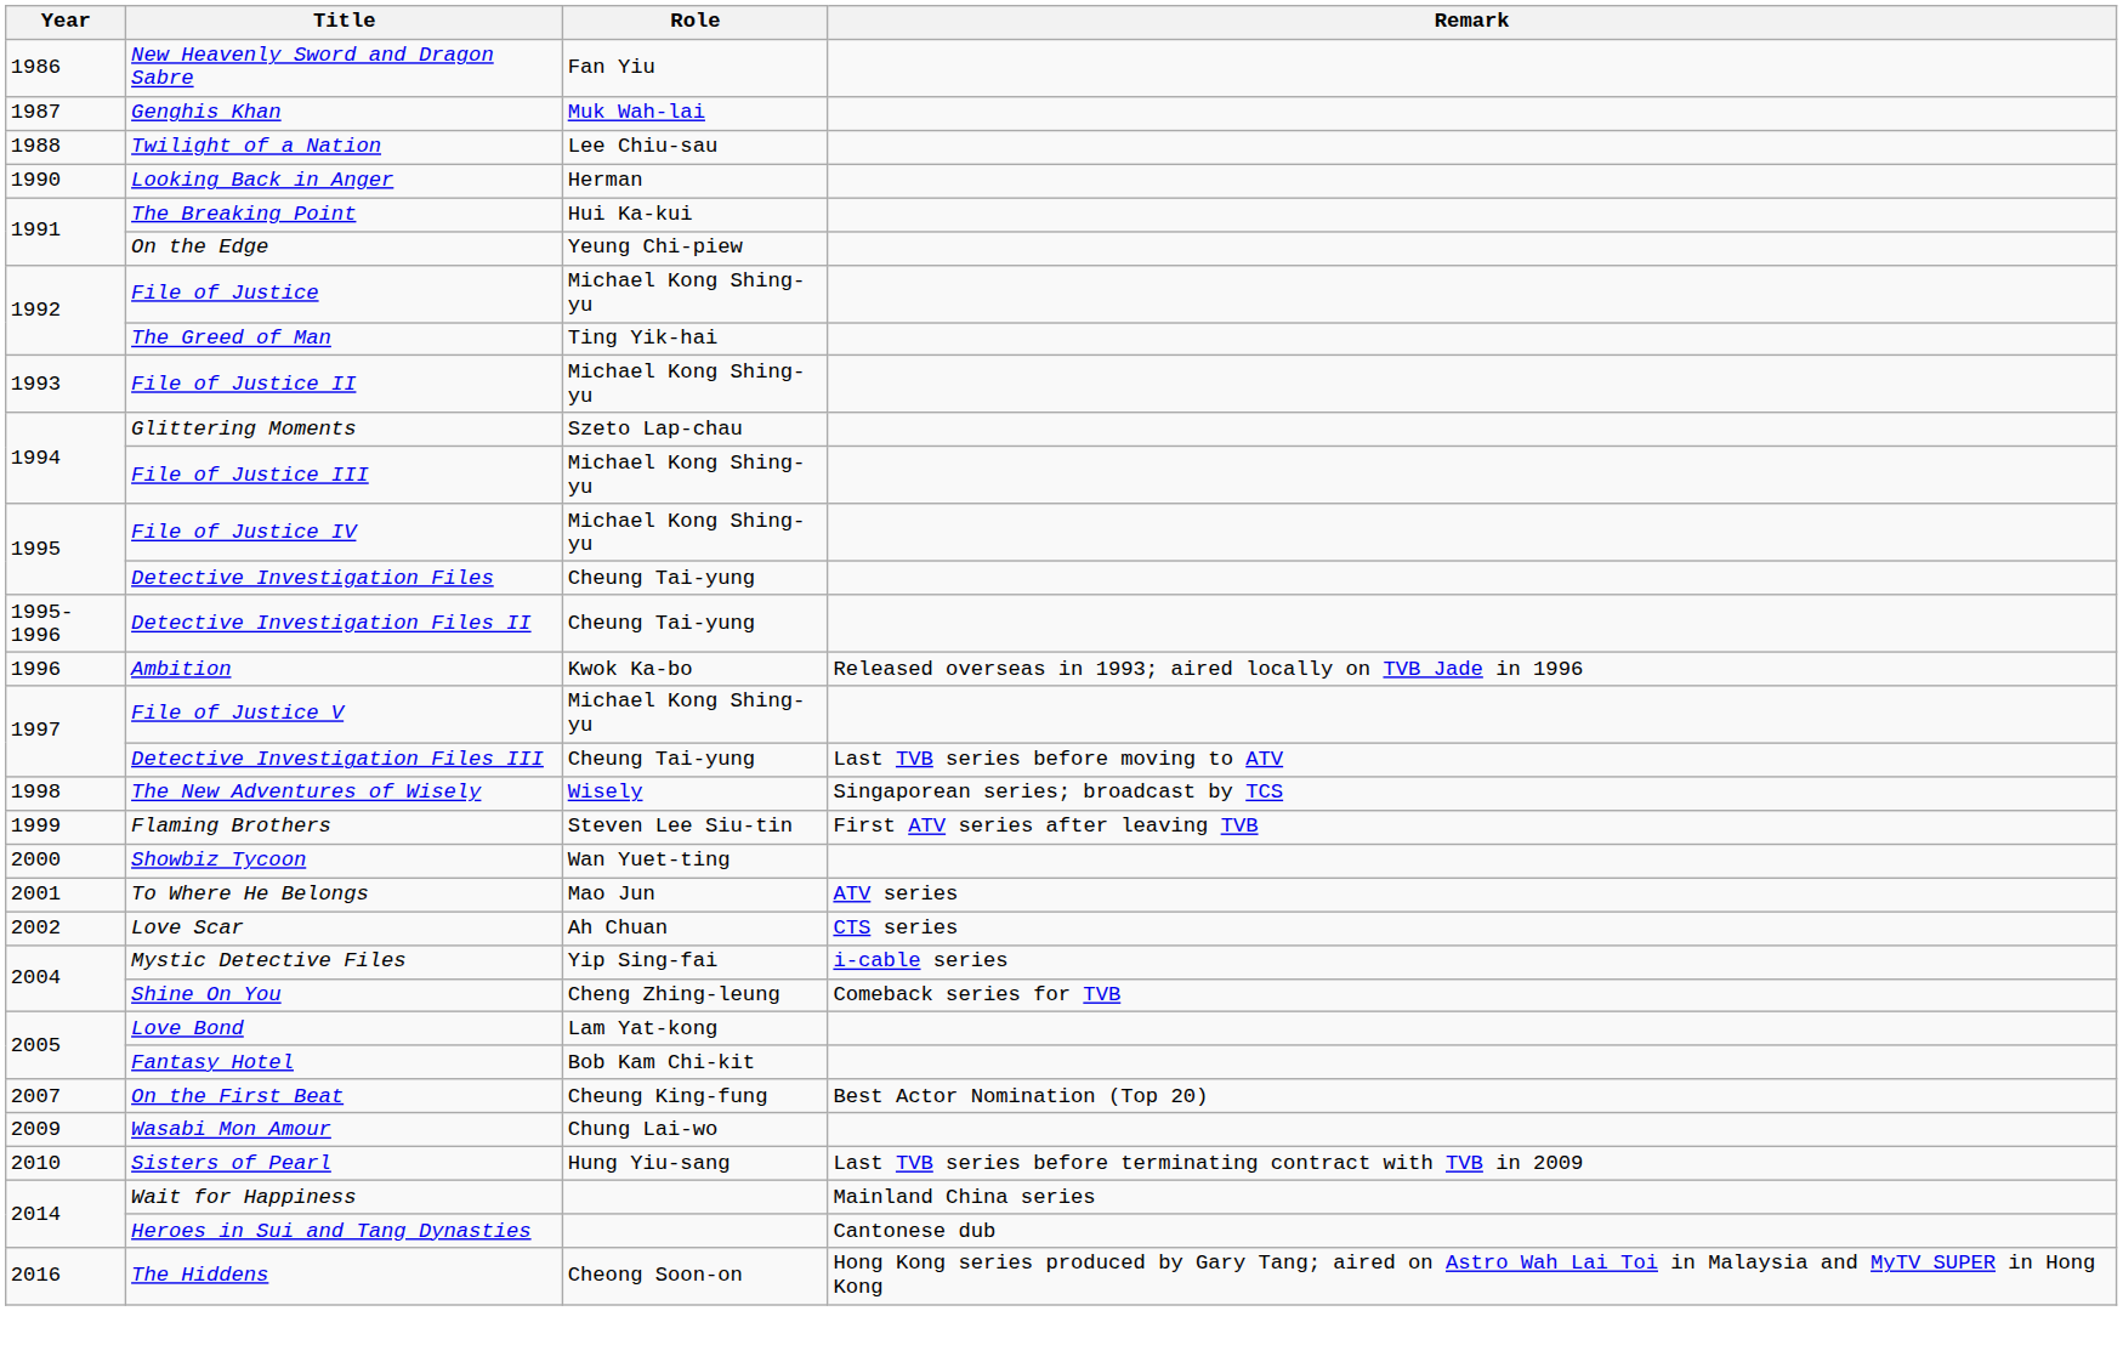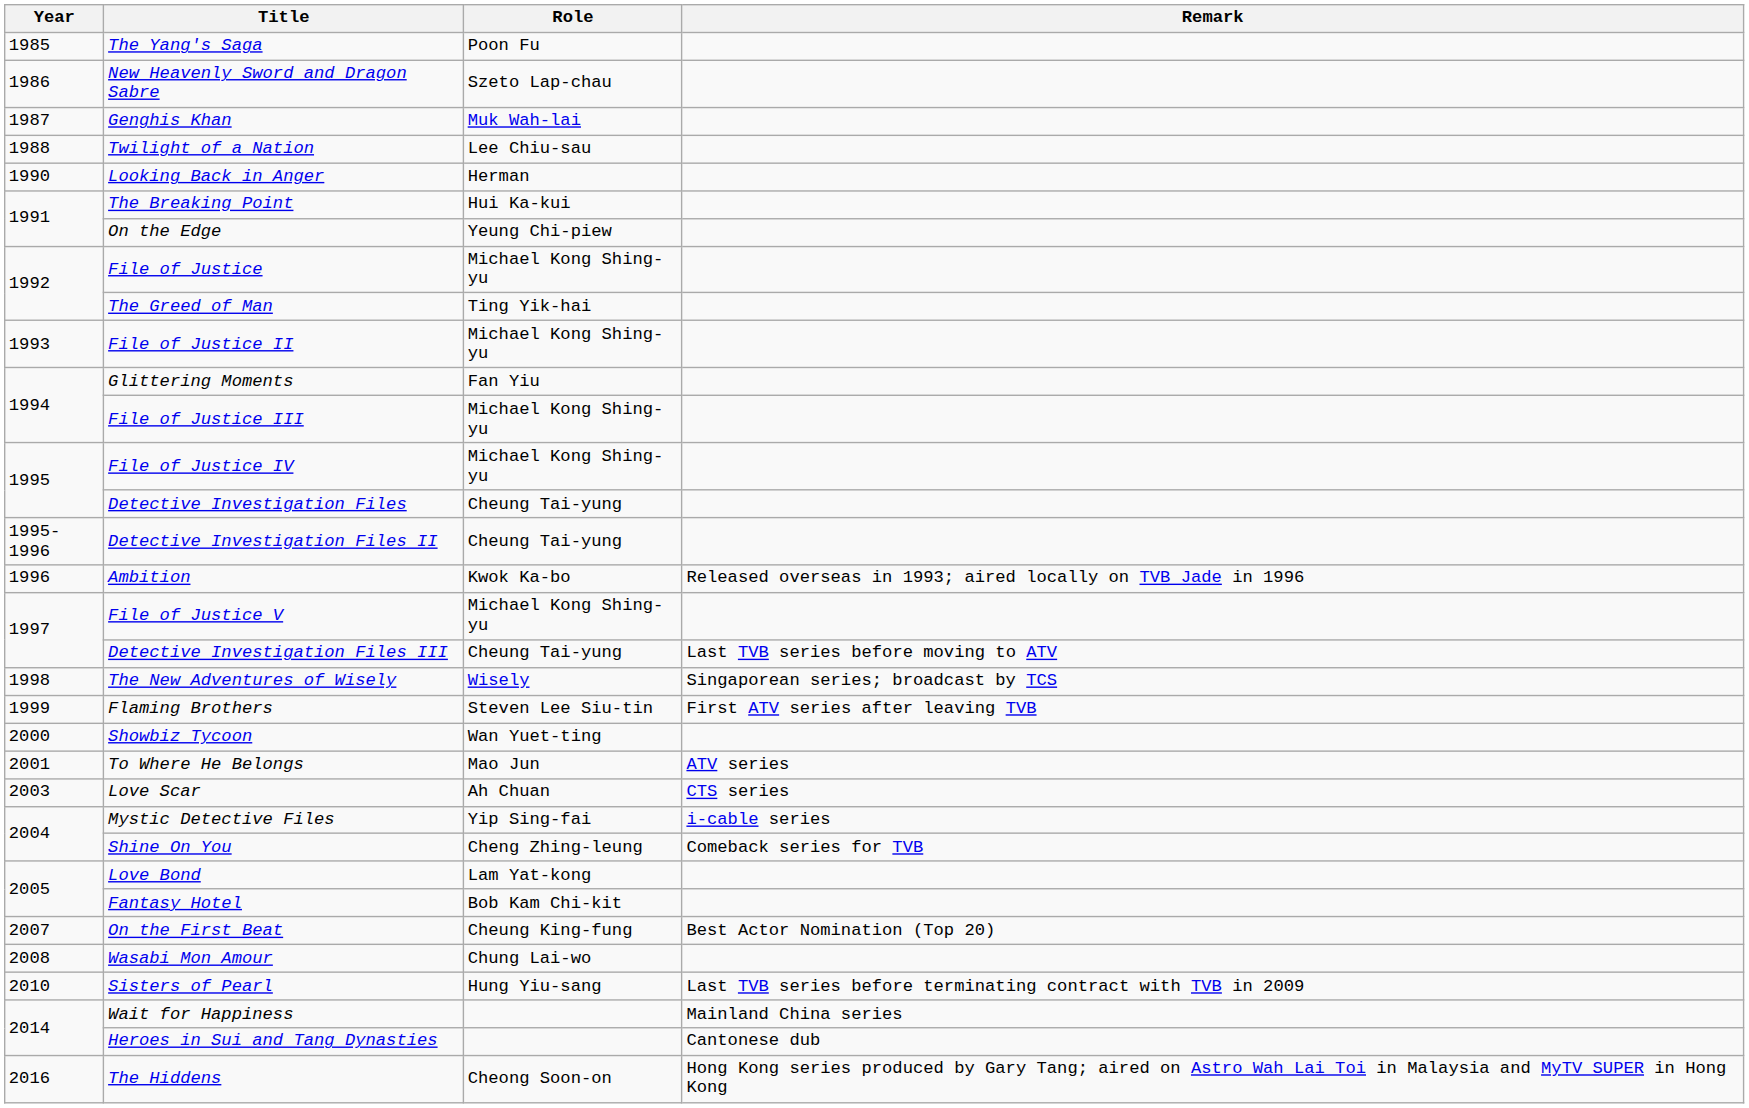 <table class="wikitable" style="font-size: 95%;">
 <tr>
 <th>Year</th>
 <th>Title</th>
 <th>Role</th>
 <th>Remark</th>
 </tr>
 <tr>
+<td>1985</td>
+<td><em><a href='#'>The Yang's Saga</a></em></td>
+<td>Poon Fu</td>
+<td></td>
+</tr>
+<tr>
 <td>1986</td>
 <td><em><a href='#'>New Heavenly Sword and Dragon Sabre</a></em></td>
-<td>Fan Yiu</td>
+<td>Szeto Lap-chau</td>
 <td></td>
 </tr>
 <tr>
 <td>1987</td>
 <td><em><a href='#'>Genghis Khan</a></em></td>
 <td><a href='#'>Muk Wah-lai</a></td>
 <td></td>
 </tr>
 <tr>
 <td>1988</td>
 <td><em><a href='#'>Twilight of a Nation</a></em></td>
 <td>Lee Chiu-sau</td>
 <td></td>
 </tr>
 <tr>
 <td>1990</td>
 <td><em><a href='#'>Looking Back in Anger</a></em></td>
 <td>Herman</td>
 <td></td>
 </tr>
 <tr>
 <td rowspan="2">1991</td>
 <td><em><a href='#'>The Breaking Point</a></em></td>
 <td>Hui Ka-kui</td>
 <td></td>
 </tr>
 <tr>
 <td><em>On the Edge</em></td>
 <td>Yeung Chi-piew</td>
 <td></td>
 </tr>
 <tr>
 <td rowspan="2">1992</td>
 <td><em><a href='#'>File of Justice</a></em></td>
 <td>Michael Kong Shing-yu</td>
 <td></td>
 </tr>
 <tr>
 <td><em><a href='#'>The Greed of Man</a></em></td>
 <td>Ting Yik-hai</td>
 <td></td>
 </tr>
 <tr>
 <td>1993</td>
 <td><em><a href='#'>File of Justice II</a></em></td>
 <td>Michael Kong Shing-yu</td>
 <td></td>
 </tr>
 <tr>
 <td rowspan="2">1994</td>
 <td><em>Glittering Moments</em></td>
-<td>Szeto Lap-chau</td>
+<td>Fan Yiu</td>
 <td></td>
 </tr>
 <tr>
 <td><em><a href='#'>File of Justice III</a></em></td>
 <td>Michael Kong Shing-yu</td>
 <td></td>
 </tr>
 <tr>
 <td rowspan="2">1995</td>
 <td><em><a href='#'>File of Justice IV</a></em></td>
 <td>Michael Kong Shing-yu</td>
 <td></td>
 </tr>
 <tr>
 <td><em><a href='#'>Detective Investigation Files</a></em></td>
 <td>Cheung Tai-yung</td>
 <td></td>
 </tr>
 <tr>
 <td>1995-1996</td>
 <td><em><a href='#'>Detective Investigation Files II</a></em></td>
 <td>Cheung Tai-yung</td>
 <td></td>
 </tr>
 <tr>
 <td>1996</td>
 <td><em><a href='#'>Ambition</a></em></td>
 <td>Kwok Ka-bo</td>
 <td>Released overseas in 1993; aired locally on <a href='#'>TVB Jade</a> in 1996</td>
 </tr>
 <tr>
 <td rowspan="2">1997</td>
 <td><em><a href='#'>File of Justice V</a></em></td>
 <td>Michael Kong Shing-yu</td>
 <td></td>
 </tr>
 <tr>
 <td><em><a href='#'>Detective Investigation Files III</a></em></td>
 <td>Cheung Tai-yung</td>
 <td>Last <a href='#'>TVB</a> series before moving to <a href='#'>ATV</a></td>
 </tr>
 <tr>
 <td>1998</td>
 <td><em><a href='#'>The New Adventures of Wisely</a></em></td>
 <td><a href='#'>Wisely</a></td>
 <td>Singaporean series; broadcast by <a href='#'>TCS</a></td>
 </tr>
 <tr>
 <td>1999</td>
 <td><em>Flaming Brothers</em></td>
 <td>Steven Lee Siu-tin</td>
 <td>First <a href='#'>ATV</a> series after leaving <a href='#'>TVB</a></td>
 </tr>
 <tr>
 <td>2000</td>
 <td><em><a href='#'>Showbiz Tycoon</a></em></td>
 <td>Wan Yuet-ting</td>
 <td></td>
 </tr>
 <tr>
 <td>2001</td>
 <td><em>To Where He Belongs</em></td>
 <td>Mao Jun</td>
 <td><a href='#'>ATV</a> series</td>
 </tr>
 <tr>
-<td>2002</td>
+<td>2003</td>
 <td><em>Love Scar</em></td>
 <td>Ah Chuan</td>
 <td><a href='#'>CTS</a> series</td>
 </tr>
 <tr>
 <td rowspan="2">2004</td>
 <td><em>Mystic Detective Files</em></td>
 <td>Yip Sing-fai</td>
 <td><a href='#'>i-cable</a> series</td>
 </tr>
 <tr>
 <td><em><a href='#'>Shine On You</a></em></td>
 <td>Cheng Zhing-leung</td>
 <td>Comeback series for <a href='#'>TVB</a></td>
 </tr>
 <tr>
 <td rowspan="2">2005</td>
 <td><em><a href='#'>Love Bond</a></em></td>
 <td>Lam Yat-kong</td>
 <td></td>
 </tr>
 <tr>
 <td><em><a href='#'>Fantasy Hotel</a></em></td>
 <td>Bob Kam Chi-kit</td>
 <td></td>
 </tr>
 <tr>
 <td>2007</td>
 <td><em><a href='#'>On the First Beat</a></em></td>
 <td>Cheung King-fung</td>
 <td>Best Actor Nomination (Top 20)</td>
 </tr>
 <tr>
-<td>2009</td>
+<td>2008</td>
 <td><em><a href='#'>Wasabi Mon Amour</a></em></td>
 <td>Chung Lai-wo</td>
 <td></td>
 </tr>
 <tr>
 <td>2010</td>
 <td><em><a href='#'>Sisters of Pearl</a></em></td>
 <td>Hung Yiu-sang</td>
 <td>Last <a href='#'>TVB</a> series before terminating contract with <a href='#'>TVB</a> in 2009</td>
 </tr>
 <tr>
 <td rowspan="2">2014</td>
 <td><em>Wait for Happiness</em></td>
 <td></td>
 <td>Mainland China series</td>
 </tr>
 <tr>
 <td><em><a href='#'>Heroes in Sui and Tang Dynasties</a></em></td>
 <td></td>
 <td>Cantonese dub</td>
 </tr>
 <tr>
 <td>2016</td>
 <td><em><a href='#'>The Hiddens</a></em></td>
 <td>Cheong Soon-on</td>
 <td>Hong Kong series produced by Gary Tang; aired on <a href='#'>Astro Wah Lai Toi</a> in Malaysia and <a href='#'>MyTV SUPER</a> in Hong Kong</td>
 </tr>
 </table>
